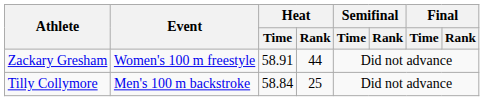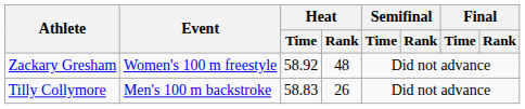 <table class=wikitable style="font-size:90%">
 <tr>
 <th rowspan="2">Athlete</th>
 <th rowspan="2">Event</th>
 <th colspan="2">Heat</th>
 <th colspan="2">Semifinal</th>
 <th colspan="2">Final</th>
 </tr>
 <tr style="font-size:95%">
 <th>Time</th>
 <th>Rank</th>
 <th>Time</th>
 <th>Rank</th>
 <th>Time</th>
 <th>Rank</th>
 </tr>
 <tr align=center>
 <td align=left><a href='#'>Zackary Gresham</a></td>
 <td align=left><a href='#'>Women's 100 m freestyle</a></td>
-<td>58.91</td>
-<td>44</td>
+<td>58.92</td>
+<td>48</td>
 <td colspan="4">Did not advance</td>
 </tr>
 <tr align=center>
 <td align=left><a href='#'>Tilly Collymore</a></td>
 <td align=left><a href='#'>Men's 100 m backstroke</a></td>
-<td>58.84</td>
-<td>25</td>
+<td>58.83</td>
+<td>26</td>
 <td colspan="4">Did not advance</td>
 </tr>
 </table>
